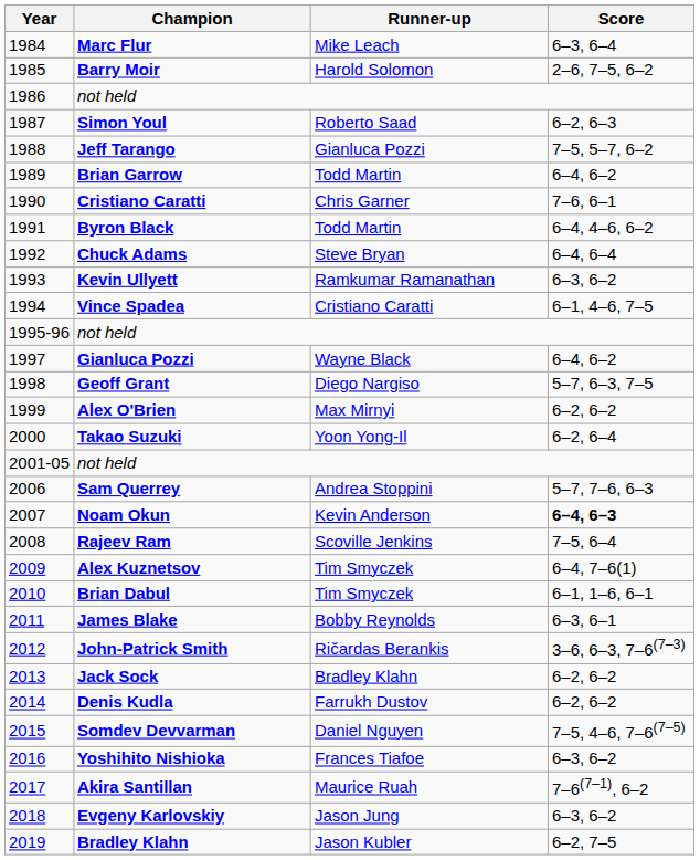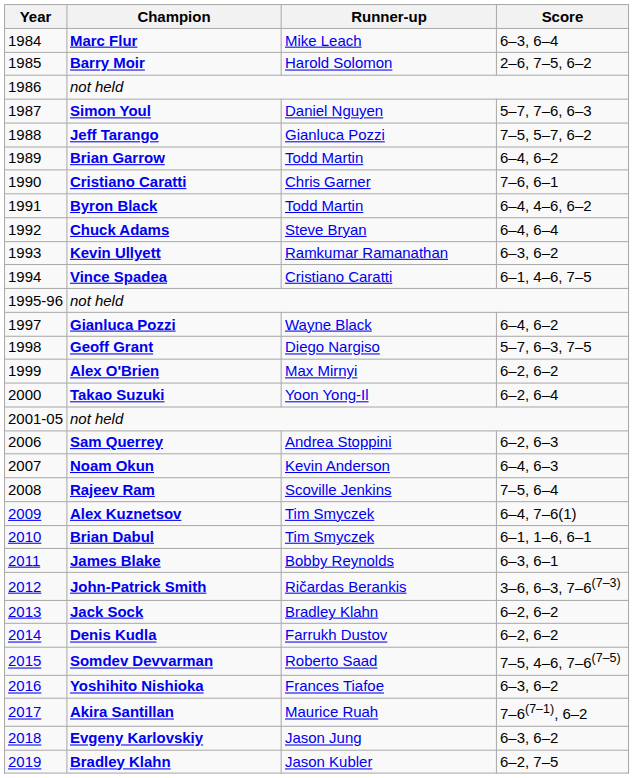 <table class="wikitable" style="font-size:90%">
 <tr>
 <th>Year</th>
 <th width="200">Champion</th>
 <th width="200">Runner-up</th>
 <th width="120">Score</th>
 </tr>
 <tr>
 <td>1984</td>
 <td> <strong><a href='#'>Marc Flur</a></strong></td>
 <td> <a href='#'>Mike Leach</a></td>
 <td>6–3, 6–4</td>
 </tr>
 <tr>
 <td>1985</td>
 <td> <strong><a href='#'>Barry Moir</a></strong></td>
 <td> <a href='#'>Harold Solomon</a></td>
 <td>2–6, 7–5, 6–2</td>
 </tr>
 <tr>
 <td>1986</td>
 <td colspan="3" style="background#edf3fe;"><em>not held</em></td>
 </tr>
 <tr>
 <td>1987</td>
 <td> <strong><a href='#'>Simon Youl</a></strong></td>
-<td> <a href='#'>Roberto Saad</a></td>
-<td>6–2, 6–3</td>
+<td> <a href='#'>Daniel Nguyen</a></td>
+<td>5–7, 7–6, 6–3</td>
 </tr>
 <tr>
 <td>1988</td>
 <td> <strong><a href='#'>Jeff Tarango</a></strong></td>
 <td> <a href='#'>Gianluca Pozzi</a></td>
 <td>7–5, 5–7, 6–2</td>
 </tr>
 <tr>
 <td>1989</td>
 <td> <strong><a href='#'>Brian Garrow</a></strong></td>
 <td> <a href='#'>Todd Martin</a></td>
 <td>6–4, 6–2</td>
 </tr>
 <tr>
 <td>1990</td>
 <td> <strong><a href='#'>Cristiano Caratti</a></strong></td>
 <td> <a href='#'>Chris Garner</a></td>
 <td>7–6, 6–1</td>
 </tr>
 <tr>
 <td>1991</td>
 <td> <strong><a href='#'>Byron Black</a></strong></td>
 <td> <a href='#'>Todd Martin</a></td>
 <td>6–4, 4–6, 6–2</td>
 </tr>
 <tr>
 <td>1992</td>
 <td> <strong><a href='#'>Chuck Adams</a></strong></td>
 <td> <a href='#'>Steve Bryan</a></td>
 <td>6–4, 6–4</td>
 </tr>
 <tr>
 <td>1993</td>
 <td> <strong><a href='#'>Kevin Ullyett</a></strong></td>
 <td> <a href='#'>Ramkumar Ramanathan</a></td>
 <td>6–3, 6–2</td>
 </tr>
 <tr>
 <td>1994</td>
 <td> <strong><a href='#'>Vince Spadea</a></strong></td>
 <td> <a href='#'>Cristiano Caratti</a></td>
 <td>6–1, 4–6, 7–5</td>
 </tr>
 <tr>
 <td>1995-96</td>
 <td colspan="3" style="background#edf3fe;"><em>not held</em></td>
 </tr>
 <tr>
 <td>1997</td>
 <td> <strong><a href='#'>Gianluca Pozzi</a></strong></td>
 <td> <a href='#'>Wayne Black</a></td>
 <td>6–4, 6–2</td>
 </tr>
 <tr>
 <td>1998</td>
 <td> <strong><a href='#'>Geoff Grant</a></strong></td>
 <td> <a href='#'>Diego Nargiso</a></td>
 <td>5–7, 6–3, 7–5</td>
 </tr>
 <tr>
 <td>1999</td>
 <td> <strong><a href='#'>Alex O'Brien</a></strong></td>
 <td> <a href='#'>Max Mirnyi</a></td>
 <td>6–2, 6–2</td>
 </tr>
 <tr>
 <td>2000</td>
 <td> <strong><a href='#'>Takao Suzuki</a></strong></td>
 <td> <a href='#'>Yoon Yong-Il</a></td>
 <td>6–2, 6–4</td>
 </tr>
 <tr>
 <td>2001-05</td>
 <td colspan="3" style="background#edf3fe;"><em>not held</em></td>
 </tr>
 <tr>
 <td>2006</td>
 <td> <strong><a href='#'>Sam Querrey</a></strong></td>
 <td> <a href='#'>Andrea Stoppini</a></td>
-<td>5–7, 7–6, 6–3</td>
+<td>6–2, 6–3</td>
 </tr>
 <tr>
 <td>2007</td>
 <td> <strong><a href='#'>Noam Okun</a></strong></td>
 <td> <a href='#'>Kevin Anderson</a></td>
-<td><strong>6–4, 6–3</strong></td>
+<td>6–4, 6–3</td>
 </tr>
 <tr>
 <td>2008</td>
 <td> <strong><a href='#'>Rajeev Ram</a></strong></td>
 <td> <a href='#'>Scoville Jenkins</a></td>
 <td>7–5, 6–4</td>
 </tr>
 <tr>
 <td><a href='#'>2009</a></td>
 <td> <strong><a href='#'>Alex Kuznetsov</a></strong></td>
 <td> <a href='#'>Tim Smyczek</a></td>
 <td>6–4, 7–6(1)</td>
 </tr>
 <tr>
 <td><a href='#'>2010</a></td>
 <td> <strong><a href='#'>Brian Dabul</a></strong></td>
 <td> <a href='#'>Tim Smyczek</a></td>
 <td>6–1, 1–6, 6–1</td>
 </tr>
 <tr>
 <td><a href='#'>2011</a></td>
 <td> <strong><a href='#'>James Blake</a></strong></td>
 <td> <a href='#'>Bobby Reynolds</a></td>
 <td>6–3, 6–1</td>
 </tr>
 <tr>
 <td><a href='#'>2012</a></td>
 <td> <strong><a href='#'>John-Patrick Smith</a></strong></td>
 <td> <a href='#'>Ričardas Berankis</a></td>
 <td>3–6, 6–3, 7–6<sup>(7–3)</sup></td>
 </tr>
 <tr>
 <td><a href='#'>2013</a></td>
 <td> <strong><a href='#'>Jack Sock</a></strong></td>
 <td> <a href='#'>Bradley Klahn</a></td>
 <td>6–2, 6–2</td>
 </tr>
 <tr>
 <td><a href='#'>2014</a></td>
 <td> <strong><a href='#'>Denis Kudla</a></strong></td>
 <td> <a href='#'>Farrukh Dustov</a></td>
 <td>6–2, 6–2</td>
 </tr>
 <tr>
 <td><a href='#'>2015</a></td>
 <td> <strong><a href='#'>Somdev Devvarman</a></strong></td>
-<td> <a href='#'>Daniel Nguyen</a></td>
+<td> <a href='#'>Roberto Saad</a></td>
 <td>7–5, 4–6, 7–6<sup>(7–5)</sup></td>
 </tr>
 <tr>
 <td><a href='#'>2016</a></td>
 <td> <strong><a href='#'>Yoshihito Nishioka</a></strong></td>
 <td> <a href='#'>Frances Tiafoe</a></td>
 <td>6–3, 6–2</td>
 </tr>
 <tr>
 <td><a href='#'>2017</a></td>
 <td> <strong><a href='#'>Akira Santillan</a></strong></td>
 <td> <a href='#'>Maurice Ruah</a></td>
 <td>7–6<sup>(7–1)</sup>, 6–2</td>
 </tr>
 <tr>
 <td><a href='#'>2018</a></td>
 <td> <strong><a href='#'>Evgeny Karlovskiy</a></strong></td>
 <td> <a href='#'>Jason Jung</a></td>
 <td>6–3, 6–2</td>
 </tr>
 <tr>
 <td><a href='#'>2019</a></td>
 <td> <strong><a href='#'>Bradley Klahn</a></strong></td>
 <td> <a href='#'>Jason Kubler</a></td>
 <td>6–2, 7–5</td>
 </tr>
 </table>
